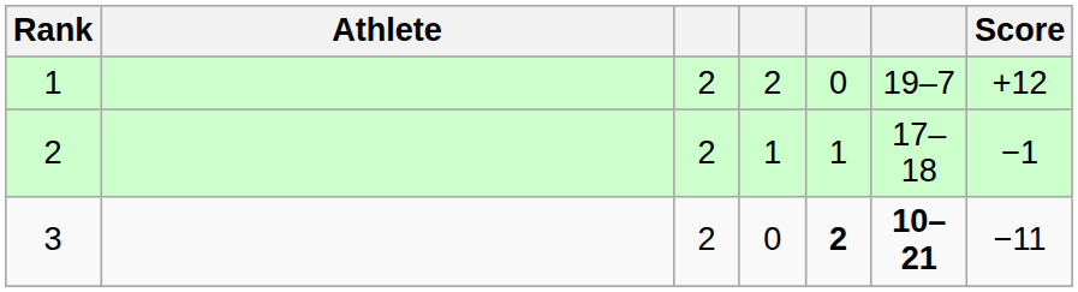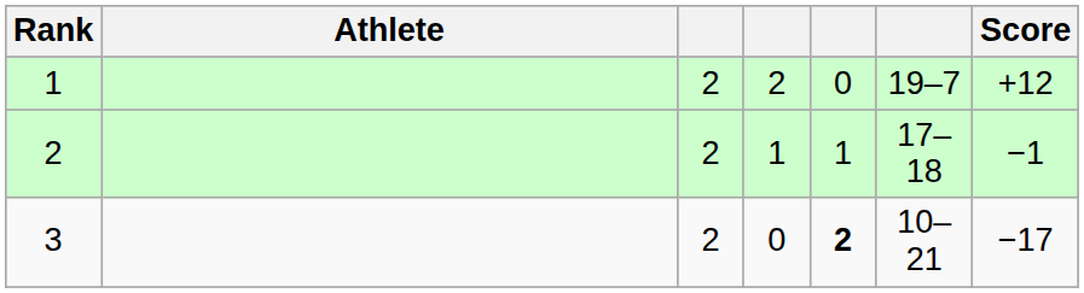 <table class="wikitable" style="text-align: center;">
 <tr>
 <th width=25>Rank</th>
 <th width=275>Athlete</th>
 <th width=25></th>
 <th width=25></th>
 <th width=25></th>
 <th width=40></th>
 <th width=40>Score</th>
 </tr>
 <tr bgcolor=ccffcc>
 <td>1</td>
 <td align=left></td>
 <td>2</td>
 <td>2</td>
 <td>0</td>
 <td>19–7</td>
 <td>+12</td>
 </tr>
 <tr bgcolor=ccffcc>
 <td>2</td>
 <td align=left></td>
 <td>2</td>
 <td>1</td>
 <td>1</td>
 <td>17–18</td>
 <td>−1</td>
 </tr>
 <tr>
 <td>3</td>
 <td align=left></td>
 <td>2</td>
 <td>0</td>
 <td><strong>2</strong></td>
-<td><strong>10–21</strong></td>
-<td>−11</td>
+<td>10–21</td>
+<td>−17</td>
 </tr>
 </table>
